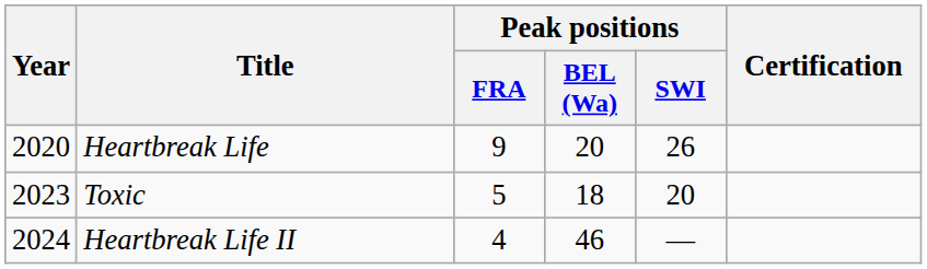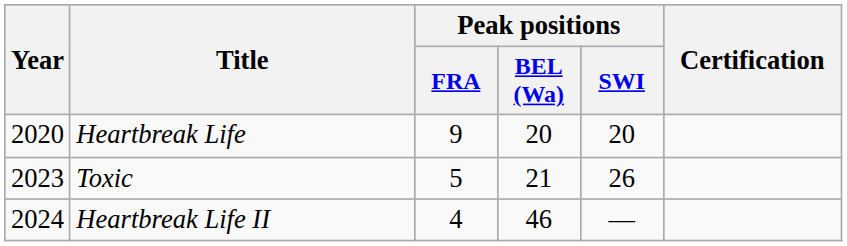 <table class="wikitable">
 <tr>
 <th align="center" rowspan="2" width="10">Year</th>
 <th align="center" rowspan="2" width="200">Title</th>
 <th align="center" colspan="3" width="20">Peak positions</th>
 <th align="center" rowspan="2" width="100">Certification</th>
 </tr>
 <tr>
 <th scope="col" style="width:3em;font-size:90%;"><a href='#'>FRA</a><br></th>
 <th scope="col" style="width:3em;font-size:90%;"><a href='#'>BEL <br>(Wa)</a><br></th>
 <th scope="col" style="width:3em;font-size:90%;"><a href='#'>SWI</a><br></th>
 </tr>
 <tr>
 <td style="text-align:center;">2020</td>
 <td><em>Heartbreak Life</em></td>
 <td style="text-align:center;">9</td>
 <td style="text-align:center;">20</td>
-<td style="text-align:center;">26</td>
+<td style="text-align:center;">20</td>
 <td style="text-align:center;"></td>
 </tr>
 <tr>
 <td>2023</td>
 <td><em>Toxic</em></td>
 <td style="text-align:center;">5</td>
-<td style="text-align:center;">18</td>
-<td style="text-align:center;">20</td>
+<td style="text-align:center;">21</td>
+<td style="text-align:center;">26</td>
 <td></td>
 </tr>
 <tr>
 <td>2024</td>
 <td><em>Heartbreak Life II</em></td>
 <td style="text-align:center;">4</td>
 <td style="text-align:center;">46</td>
 <td style="text-align:center;">—</td>
 <td></td>
 </tr>
 </table>
